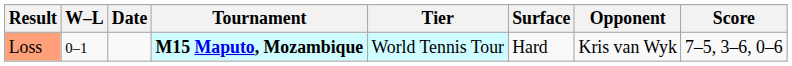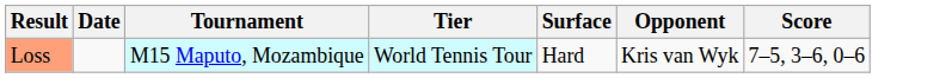 <table class="sortable wikitable">
 <tr>
 <th>Result</th>
-<th class="unsortable">W–L</th>
 <th>Date</th>
 <th>Tournament</th>
 <th>Tier</th>
 <th>Surface</th>
 <th>Opponent</th>
 <th class="unsortable">Score</th>
 </tr>
 <tr>
 <td bgcolor=FFA07A>Loss</td>
-<td><small>0–1</small></td>
 <td></td>
-<td style="background:#cffcff;"><strong>M15 <a href='#'>Maputo</a>, Mozambique</strong></td>
+<td style="background:#cffcff;">M15 <a href='#'>Maputo</a>, Mozambique</td>
 <td style="background:#cffcff;">World Tennis Tour</td>
 <td>Hard</td>
 <td> Kris van Wyk</td>
 <td>7–5, 3–6, 0–6</td>
 </tr>
 </table>
